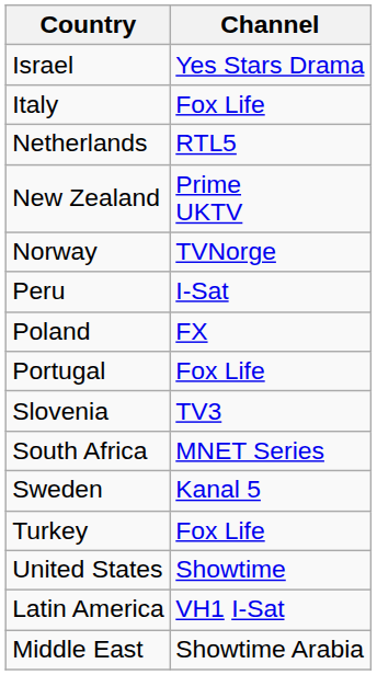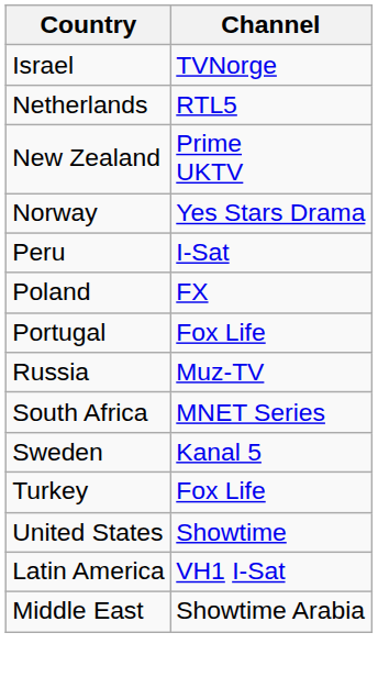 <table class="wikitable" style="margin:auto;">
 <tr>
 <th>Country</th>
 <th>Channel</th>
 </tr>
 <tr>
 <td>Israel</td>
-<td><a href='#'>Yes Stars Drama</a></td>
-</tr>
-<tr>
-<td>Italy</td>
-<td><a href='#'>Fox Life</a></td>
+<td><a href='#'>TVNorge</a></td>
 </tr>
 <tr>
 <td>Netherlands</td>
 <td><a href='#'>RTL5</a></td>
 </tr>
 <tr>
 <td>New Zealand</td>
 <td><a href='#'>Prime</a> <br> <a href='#'>UKTV</a></td>
 </tr>
 <tr>
 <td>Norway</td>
-<td><a href='#'>TVNorge</a></td>
+<td><a href='#'>Yes Stars Drama</a></td>
 </tr>
 <tr>
 <td>Peru</td>
 <td><a href='#'>I-Sat</a></td>
 </tr>
 <tr>
 <td>Poland</td>
 <td><a href='#'>FX</a></td>
 </tr>
 <tr>
 <td>Portugal</td>
 <td><a href='#'>Fox Life</a></td>
 </tr>
 <tr>
-<td>Slovenia</td>
-<td><a href='#'>TV3</a></td>
+<td>Russia</td>
+<td><a href='#'>Muz-TV</a></td>
 </tr>
 <tr>
 <td>South Africa</td>
 <td><a href='#'>MNET Series</a></td>
 </tr>
 <tr>
 <td>Sweden</td>
 <td><a href='#'>Kanal 5</a></td>
 </tr>
 <tr>
 <td>Turkey</td>
 <td><a href='#'>Fox Life</a></td>
 </tr>
 <tr>
 <td>United States</td>
 <td><a href='#'>Showtime</a></td>
 </tr>
 <tr>
 <td>Latin America</td>
 <td><a href='#'>VH1</a> <a href='#'>I-Sat</a></td>
 </tr>
 <tr>
 <td>Middle East</td>
 <td>Showtime Arabia</td>
 </tr>
 </table>
